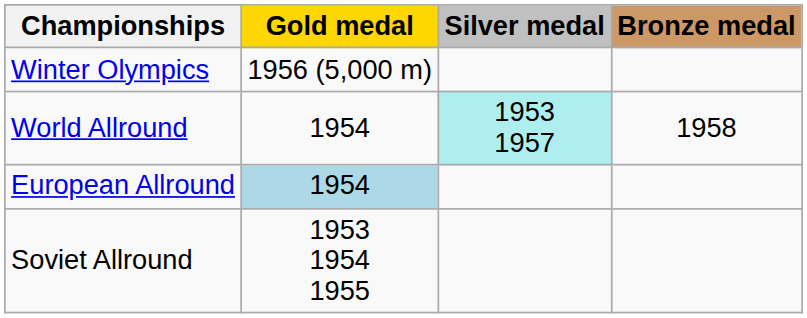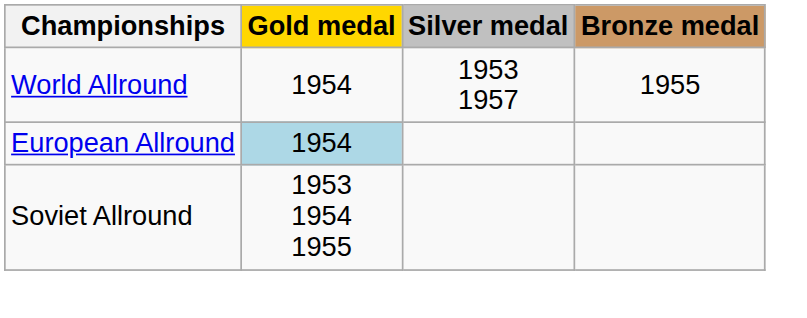 <table class="wikitable">
 <tr>
 <th>Championships</th>
 <td align=center bgcolor=gold><strong>Gold medal</strong></td>
 <td align=center bgcolor=silver><strong>Silver medal</strong></td>
 <td align=center bgcolor=cc9966><strong>Bronze medal</strong></td>
 </tr>
 <tr align="center">
-<td align="left"><a href='#'>Winter Olympics</a></td>
-<td>1956 (5,000 m)</td>
-<td></td>
-<td></td>
-</tr>
-<tr align="center">
 <td align="left"><a href='#'>World Allround</a></td>
 <td>1954</td>
-<td style="background: paleturquoise;">1953 <br> 1957</td>
-<td>1958</td>
+<td>1953 <br> 1957</td>
+<td>1955</td>
 </tr>
 <tr align="center">
 <td align="left"><a href='#'>European Allround</a></td>
 <td style="background: lightblue;">1954</td>
 <td></td>
 <td></td>
 </tr>
 <tr align="center">
 <td align="left">Soviet Allround</td>
 <td>1953 <br> 1954 <br> 1955</td>
 <td></td>
 <td></td>
 </tr>
 </table>
